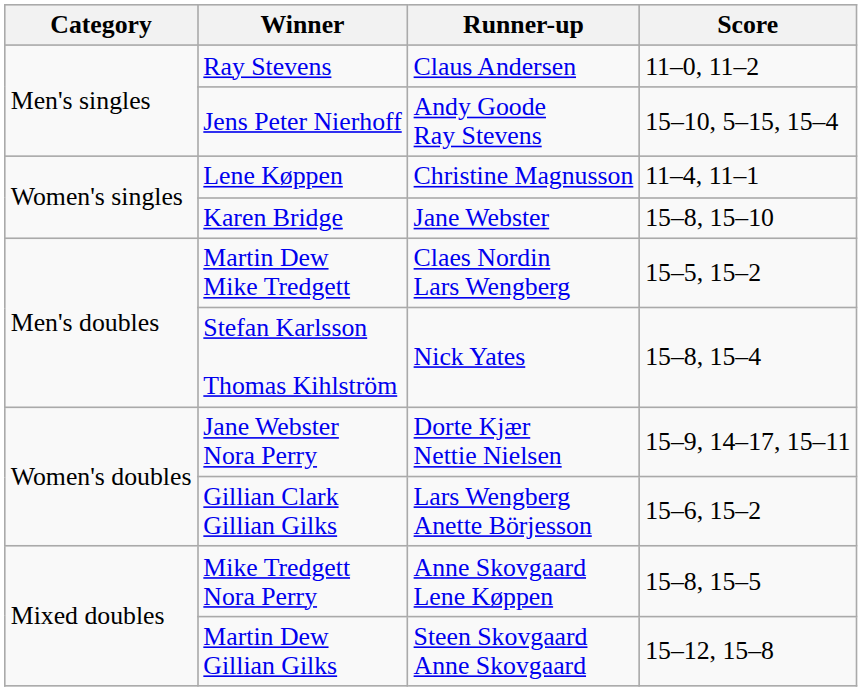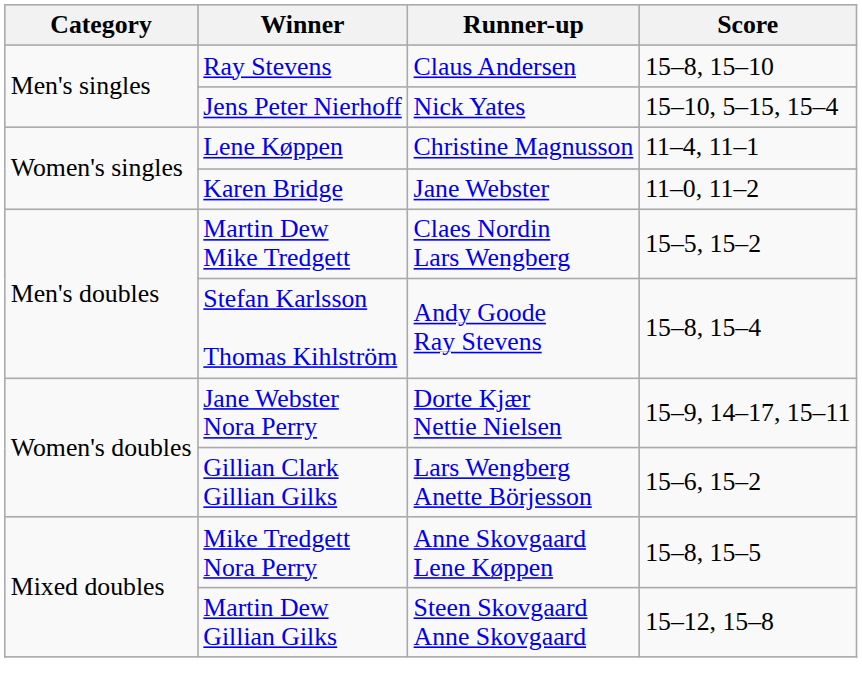 <table class="wikitable">
 <tr>
 <th>Category</th>
 <th>Winner</th>
 <th>Runner-up</th>
 <th>Score</th>
 </tr>
 <tr>
 <td rowspan=2>Men's singles</td>
 <td> <a href='#'>Ray Stevens</a></td>
 <td> <a href='#'>Claus Andersen</a></td>
-<td>11–0, 11–2</td>
+<td>15–8, 15–10</td>
 </tr>
 <tr>
 <td> <a href='#'>Jens Peter Nierhoff</a></td>
-<td> <a href='#'>Andy Goode</a><br> <a href='#'>Ray Stevens</a></td>
+<td> <a href='#'>Nick Yates</a></td>
 <td>15–10, 5–15, 15–4</td>
 </tr>
 <tr>
 <td rowspan=2>Women's singles</td>
 <td> <a href='#'>Lene Køppen</a></td>
 <td> <a href='#'>Christine Magnusson</a></td>
 <td>11–4, 11–1</td>
 </tr>
 <tr>
 <td> <a href='#'>Karen Bridge</a></td>
 <td> <a href='#'>Jane Webster</a></td>
-<td>15–8, 15–10</td>
+<td>11–0, 11–2</td>
 </tr>
 <tr>
 <td rowspan=2>Men's doubles</td>
 <td> <a href='#'>Martin Dew</a><br> <a href='#'>Mike Tredgett</a></td>
 <td> <a href='#'>Claes Nordin</a><br> <a href='#'>Lars Wengberg</a></td>
 <td>15–5, 15–2</td>
 </tr>
 <tr>
 <td> <a href='#'>Stefan Karlsson</a><br><br> <a href='#'>Thomas Kihlström</a></td>
-<td> <a href='#'>Nick Yates</a></td>
+<td> <a href='#'>Andy Goode</a><br> <a href='#'>Ray Stevens</a></td>
 <td>15–8, 15–4</td>
 </tr>
 <tr>
 <td rowspan=2>Women's doubles</td>
 <td> <a href='#'>Jane Webster</a><br> <a href='#'>Nora Perry</a></td>
 <td> <a href='#'>Dorte Kjær</a><br> <a href='#'>Nettie Nielsen</a></td>
 <td>15–9, 14–17, 15–11</td>
 </tr>
 <tr>
 <td> <a href='#'>Gillian Clark</a><br>  <a href='#'>Gillian Gilks</a></td>
 <td> <a href='#'>Lars Wengberg</a><br> <a href='#'>Anette Börjesson</a></td>
 <td>15–6, 15–2</td>
 </tr>
 <tr>
 <td rowspan=2>Mixed doubles</td>
 <td> <a href='#'>Mike Tredgett</a><br> <a href='#'>Nora Perry</a></td>
 <td> <a href='#'>Anne Skovgaard</a><br> <a href='#'>Lene Køppen</a></td>
 <td>15–8, 15–5</td>
 </tr>
 <tr>
 <td> <a href='#'>Martin Dew</a><br> <a href='#'>Gillian Gilks</a></td>
 <td> <a href='#'>Steen Skovgaard</a><br> <a href='#'>Anne Skovgaard</a></td>
 <td>15–12, 15–8</td>
 </tr>
 </table>
